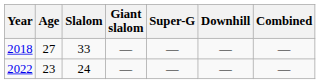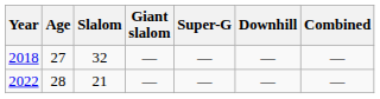 <table class="wikitable" style="text-align:center">
 <tr>
 <th>Year</th>
 <th>Age</th>
 <th>Slalom</th>
 <th>Giant<br>slalom</th>
 <th>Super-G</th>
 <th>Downhill</th>
 <th>Combined</th>
 </tr>
 <tr>
 <td><a href='#'>2018</a></td>
 <td>27</td>
-<td>33</td>
+<td>32</td>
 <td>—</td>
 <td>—</td>
 <td>—</td>
 <td>—</td>
 </tr>
 <tr>
 <td><a href='#'>2022</a></td>
-<td>23</td>
-<td>24</td>
+<td>28</td>
+<td>21</td>
 <td>—</td>
 <td>—</td>
 <td>—</td>
 <td>—</td>
 </tr>
 </table>
